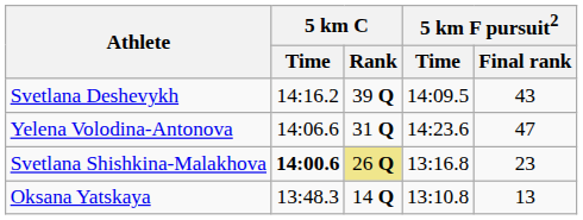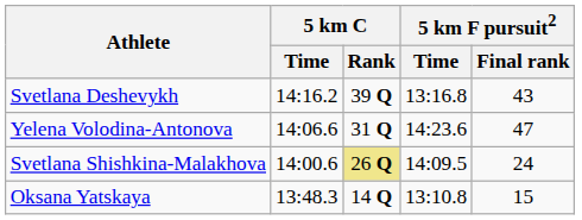 <table class="wikitable" border="1" style="font-size:90%">
 <tr>
 <th rowspan=2>Athlete</th>
 <th colspan=2>5 km C</th>
 <th colspan=2>5 km F pursuit<sup>2</sup></th>
 </tr>
 <tr>
 <th>Time</th>
 <th>Rank</th>
 <th>Time</th>
 <th>Final rank</th>
 </tr>
 <tr>
 <td><a href='#'>Svetlana Deshevykh</a></td>
 <td align=center>14:16.2</td>
 <td align=center>39 <strong>Q</strong></td>
-<td align=center>14:09.5</td>
+<td align=center>13:16.8</td>
 <td align=center>43</td>
 </tr>
 <tr>
 <td><a href='#'>Yelena Volodina-Antonova</a></td>
 <td align=center>14:06.6</td>
 <td align=center>31 <strong>Q</strong></td>
 <td align=center>14:23.6</td>
 <td align=center>47</td>
 </tr>
 <tr>
 <td><a href='#'>Svetlana Shishkina-Malakhova</a></td>
-<td align=center><strong>14:00.6</strong></td>
+<td align=center>14:00.6</td>
 <td align=center style="background: khaki;">26 <strong>Q</strong></td>
-<td align=center>13:16.8</td>
-<td align=center>23</td>
+<td align=center>14:09.5</td>
+<td align=center>24</td>
 </tr>
 <tr>
 <td><a href='#'>Oksana Yatskaya</a></td>
 <td align=center>13:48.3</td>
 <td align=center>14 <strong>Q</strong></td>
 <td align=center>13:10.8</td>
-<td align=center>13</td>
+<td align=center>15</td>
 </tr>
 </table>
